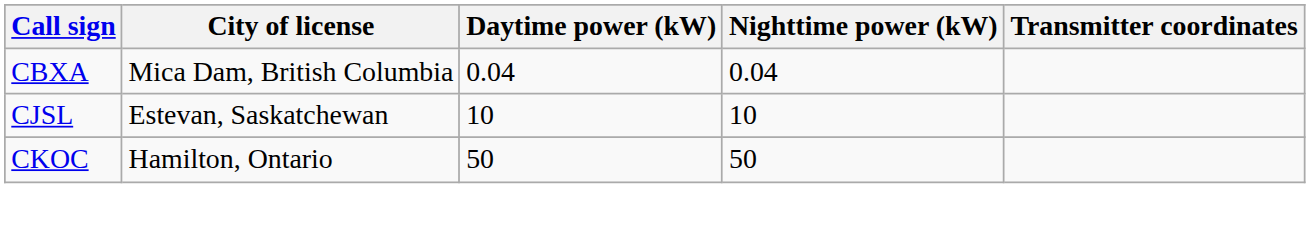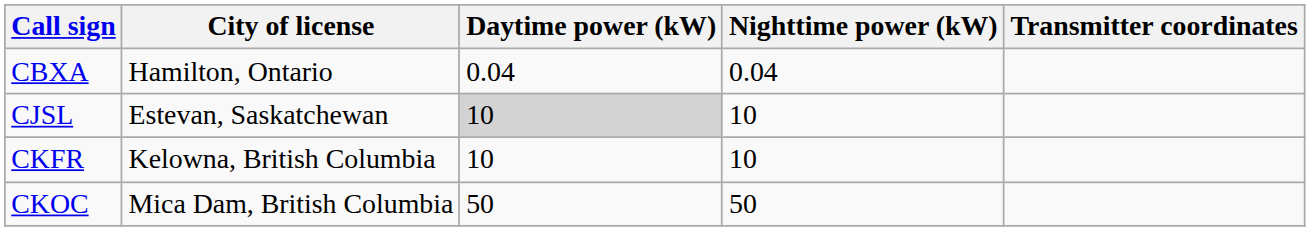 <table class="wikitable sortable">
 <tr>
 <th><a href='#'>Call sign</a></th>
 <th>City of license</th>
 <th>Daytime power (kW)</th>
 <th>Nighttime power (kW)</th>
 <th>Transmitter coordinates</th>
 </tr>
 <tr>
 <td><a href='#'>CBXA</a></td>
-<td>Mica Dam, British Columbia</td>
+<td>Hamilton, Ontario</td>
 <td>0.04</td>
 <td>0.04</td>
 <td></td>
 </tr>
 <tr>
 <td><a href='#'>CJSL</a></td>
 <td>Estevan, Saskatchewan</td>
+<td style="background: lightgrey;">10</td>
+<td>10</td>
+<td></td>
+</tr>
+<tr>
+<td><a href='#'>CKFR</a></td>
+<td>Kelowna, British Columbia</td>
 <td>10</td>
 <td>10</td>
 <td></td>
 </tr>
 <tr>
 <td><a href='#'>CKOC</a></td>
-<td>Hamilton, Ontario</td>
+<td>Mica Dam, British Columbia</td>
 <td>50</td>
 <td>50</td>
 <td></td>
 </tr>
 </table>
